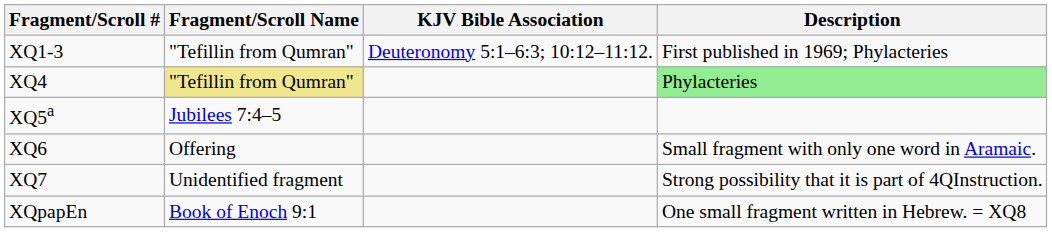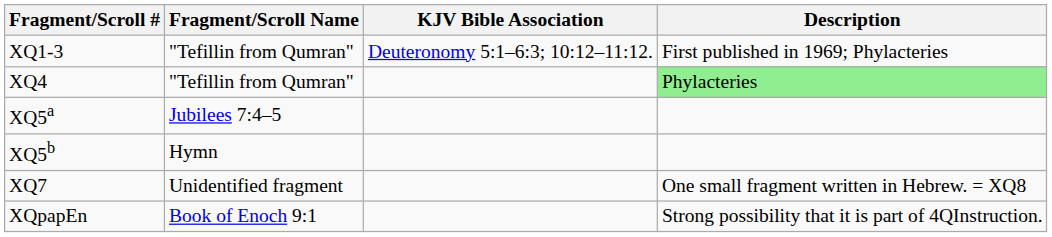 <table class="wikitable">
 <tr>
 <th>Fragment/Scroll #</th>
 <th>Fragment/Scroll Name</th>
 <th>KJV Bible Association</th>
 <th>Description</th>
 </tr>
 <tr>
 <td>XQ1-3</td>
 <td>"Tefillin from Qumran"</td>
 <td><a href='#'>Deuteronomy</a> 5:1–6:3; 10:12–11:12.</td>
 <td>First published in 1969; Phylacteries</td>
 </tr>
 <tr>
 <td>XQ4</td>
-<td style="background: khaki;">"Tefillin from Qumran"</td>
+<td>"Tefillin from Qumran"</td>
 <td></td>
 <td style="background: lightgreen;">Phylacteries</td>
 </tr>
 <tr>
 <td>XQ5<sup>a</sup></td>
 <td><a href='#'>Jubilees</a> 7:4–5</td>
 <td></td>
 <td></td>
 </tr>
 <tr>
-<td>XQ6</td>
-<td>Offering</td>
+<td>XQ5<sup>b</sup></td>
+<td>Hymn</td>
 <td></td>
-<td>Small fragment with only one word in <a href='#'>Aramaic</a>.</td>
+<td></td>
 </tr>
 <tr>
 <td>XQ7</td>
 <td>Unidentified fragment</td>
 <td></td>
-<td>Strong possibility that it is part of 4QInstruction.</td>
+<td>One small fragment written in Hebrew. = XQ8</td>
 </tr>
 <tr>
 <td>XQpapEn</td>
 <td><a href='#'>Book of Enoch</a> 9:1</td>
 <td></td>
-<td>One small fragment written in Hebrew. = XQ8</td>
+<td>Strong possibility that it is part of 4QInstruction.</td>
 </tr>
 </table>
